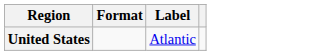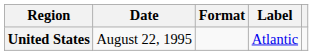 <table class="wikitable plainrowheaders">
 <tr>
 <th scope="col">Region</th>
+<th scope="col">Date</th>
 <th scope="col">Format</th>
 <th scope="col">Label</th>
 <th scope="col"></th>
 </tr>
 <tr>
 <th scope="row">United States</th>
+<td>August 22, 1995</td>
 <td></td>
 <td><a href='#'>Atlantic</a></td>
 <td style="text-align:center;"></td>
 </tr>
 </table>
